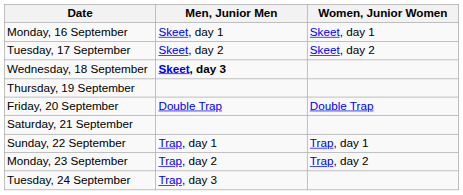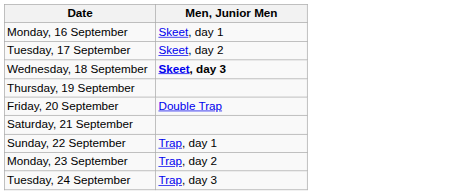 <table class="wikitable">
 <tr>
 <th style="width: 200px">Date</th>
 <th style="width: 200px">Men, Junior Men</th>
-<th style="width: 200px">Women, Junior Women</th>
 </tr>
 <tr>
 <td>Monday, 16 September</td>
-<td><a href='#'>Skeet</a>, day 1</td>
 <td><a href='#'>Skeet</a>, day 1</td>
 </tr>
 <tr>
 <td>Tuesday, 17 September</td>
 <td><a href='#'>Skeet</a>, day 2</td>
-<td><a href='#'>Skeet</a>, day 2</td>
 </tr>
 <tr>
 <td>Wednesday, 18 September</td>
 <td><strong><a href='#'>Skeet</a>, day 3</strong></td>
-<td></td>
 </tr>
 <tr>
 <td>Thursday, 19 September</td>
-<td></td>
 <td></td>
 </tr>
 <tr>
 <td>Friday, 20 September</td>
 <td><a href='#'>Double Trap</a></td>
-<td><a href='#'>Double Trap</a></td>
 </tr>
 <tr>
 <td>Saturday, 21 September</td>
-<td></td>
 <td></td>
 </tr>
 <tr>
 <td>Sunday, 22 September</td>
 <td><a href='#'>Trap</a>, day 1</td>
-<td><a href='#'>Trap</a>, day 1</td>
 </tr>
 <tr>
 <td>Monday, 23 September</td>
-<td><a href='#'>Trap</a>, day 2</td>
 <td><a href='#'>Trap</a>, day 2</td>
 </tr>
 <tr>
 <td>Tuesday, 24 September</td>
 <td><a href='#'>Trap</a>, day 3</td>
-<td></td>
 </tr>
 </table>
